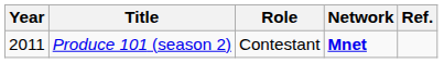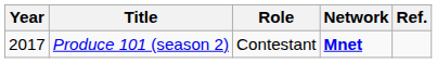 <table class="wikitable">
 <tr>
 <th>Year</th>
 <th>Title</th>
 <th>Role</th>
 <th>Network</th>
 <th>Ref.</th>
 </tr>
 <tr>
-<td>2011</td>
+<td>2017</td>
 <td><a href='#'><em>Produce 101</em> (season 2)</a></td>
 <td>Contestant</td>
 <td><strong><a href='#'>Mnet</a></strong></td>
 <td></td>
 </tr>
 </table>
